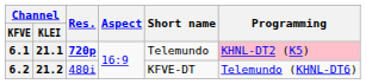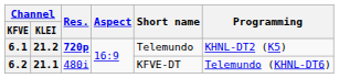 <table class="wikitable">
 <tr>
 <th scope = "col" colspan="2"><a href='#'>Channel</a></th>
 <th scope = "col" rowspan="2"><a href='#'>Res.</a></th>
 <th scope = "col" rowspan="2"><a href='#'>Aspect</a></th>
 <th scope = "col" rowspan="2">Short name</th>
 <th scope = "col" rowspan="2">Programming</th>
 </tr>
 <tr>
 <th scope = "col"><small>KFVE</small></th>
 <th><small>KLEI</small></th>
 </tr>
 <tr>
 <th scope = "row">6.1</th>
-<th>21.1</th>
+<th>21.2</th>
 <td><strong><a href='#'>720p</a></strong></td>
 <td rowspan=2><a href='#'>16:9</a></td>
 <td>Telemundo</td>
-<td style="background: pink;"><a href='#'>KHNL-DT2</a> (<a href='#'>K5</a>)</td>
+<td><a href='#'>KHNL-DT2</a> (<a href='#'>K5</a>)</td>
 </tr>
 <tr>
 <th scope = "row">6.2</th>
-<th>21.2</th>
+<th>21.1</th>
 <td><a href='#'>480i</a></td>
 <td>KFVE-DT</td>
 <td><a href='#'>Telemundo</a> (<a href='#'>KHNL-DT6</a>)</td>
 </tr>
 </table>
